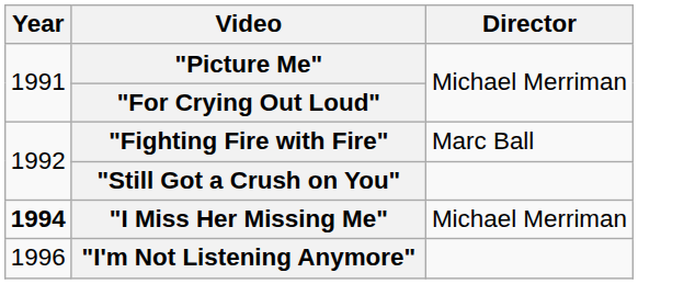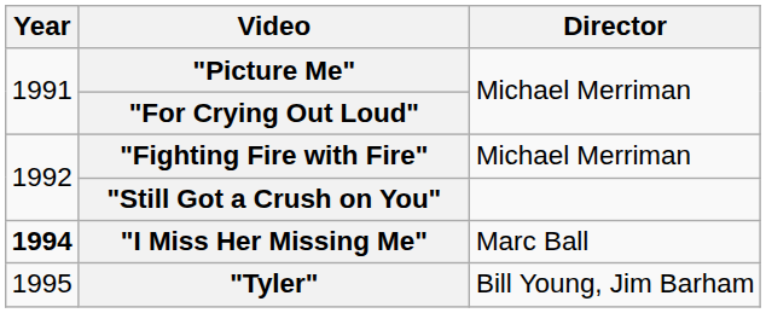 <table class="wikitable plainrowheaders">
 <tr>
 <th>Year</th>
 <th style="width:14em;">Video</th>
 <th>Director</th>
 </tr>
 <tr>
 <td rowspan="2">1991</td>
 <th scope="row">"Picture Me"</th>
 <td rowspan="2">Michael Merriman</td>
 </tr>
 <tr>
 <th scope="row">"For Crying Out Loud"</th>
 </tr>
 <tr>
 <td rowspan="2">1992</td>
 <th scope="row">"Fighting Fire with Fire"</th>
-<td>Marc Ball</td>
+<td>Michael Merriman</td>
 </tr>
 <tr>
 <th scope="row">"Still Got a Crush on You"</th>
 <td></td>
 </tr>
 <tr>
 <td><strong>1994</strong></td>
 <th scope="row">"I Miss Her Missing Me"</th>
-<td>Michael Merriman</td>
+<td>Marc Ball</td>
 </tr>
 <tr>
-<td>1996</td>
-<th scope="row">"I'm Not Listening Anymore"</th>
-<td></td>
+<td>1995</td>
+<th scope="row">"Tyler"</th>
+<td>Bill Young, Jim Barham</td>
 </tr>
 </table>
